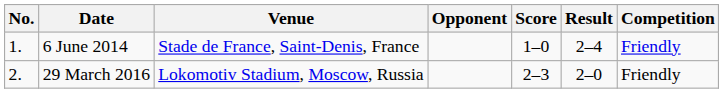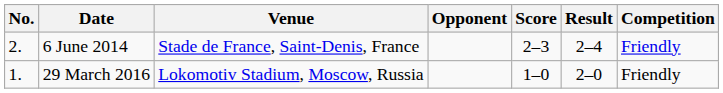 <table class="wikitable">
 <tr>
 <th>No.</th>
 <th>Date</th>
 <th>Venue</th>
 <th>Opponent</th>
 <th>Score</th>
 <th>Result</th>
 <th>Competition</th>
 </tr>
 <tr>
-<td>1.</td>
+<td>2.</td>
 <td>6 June 2014</td>
 <td><a href='#'>Stade de France</a>, <a href='#'>Saint-Denis</a>, France</td>
 <td></td>
-<td align="center">1–0</td>
+<td align="center">2–3</td>
 <td align="center">2–4</td>
 <td><a href='#'>Friendly</a></td>
 </tr>
 <tr>
-<td>2.</td>
+<td>1.</td>
 <td>29 March 2016</td>
 <td><a href='#'>Lokomotiv Stadium</a>, <a href='#'>Moscow</a>, Russia</td>
 <td></td>
-<td align="center">2–3</td>
+<td align="center">1–0</td>
 <td align="center">2–0</td>
 <td>Friendly</td>
 </tr>
 </table>
